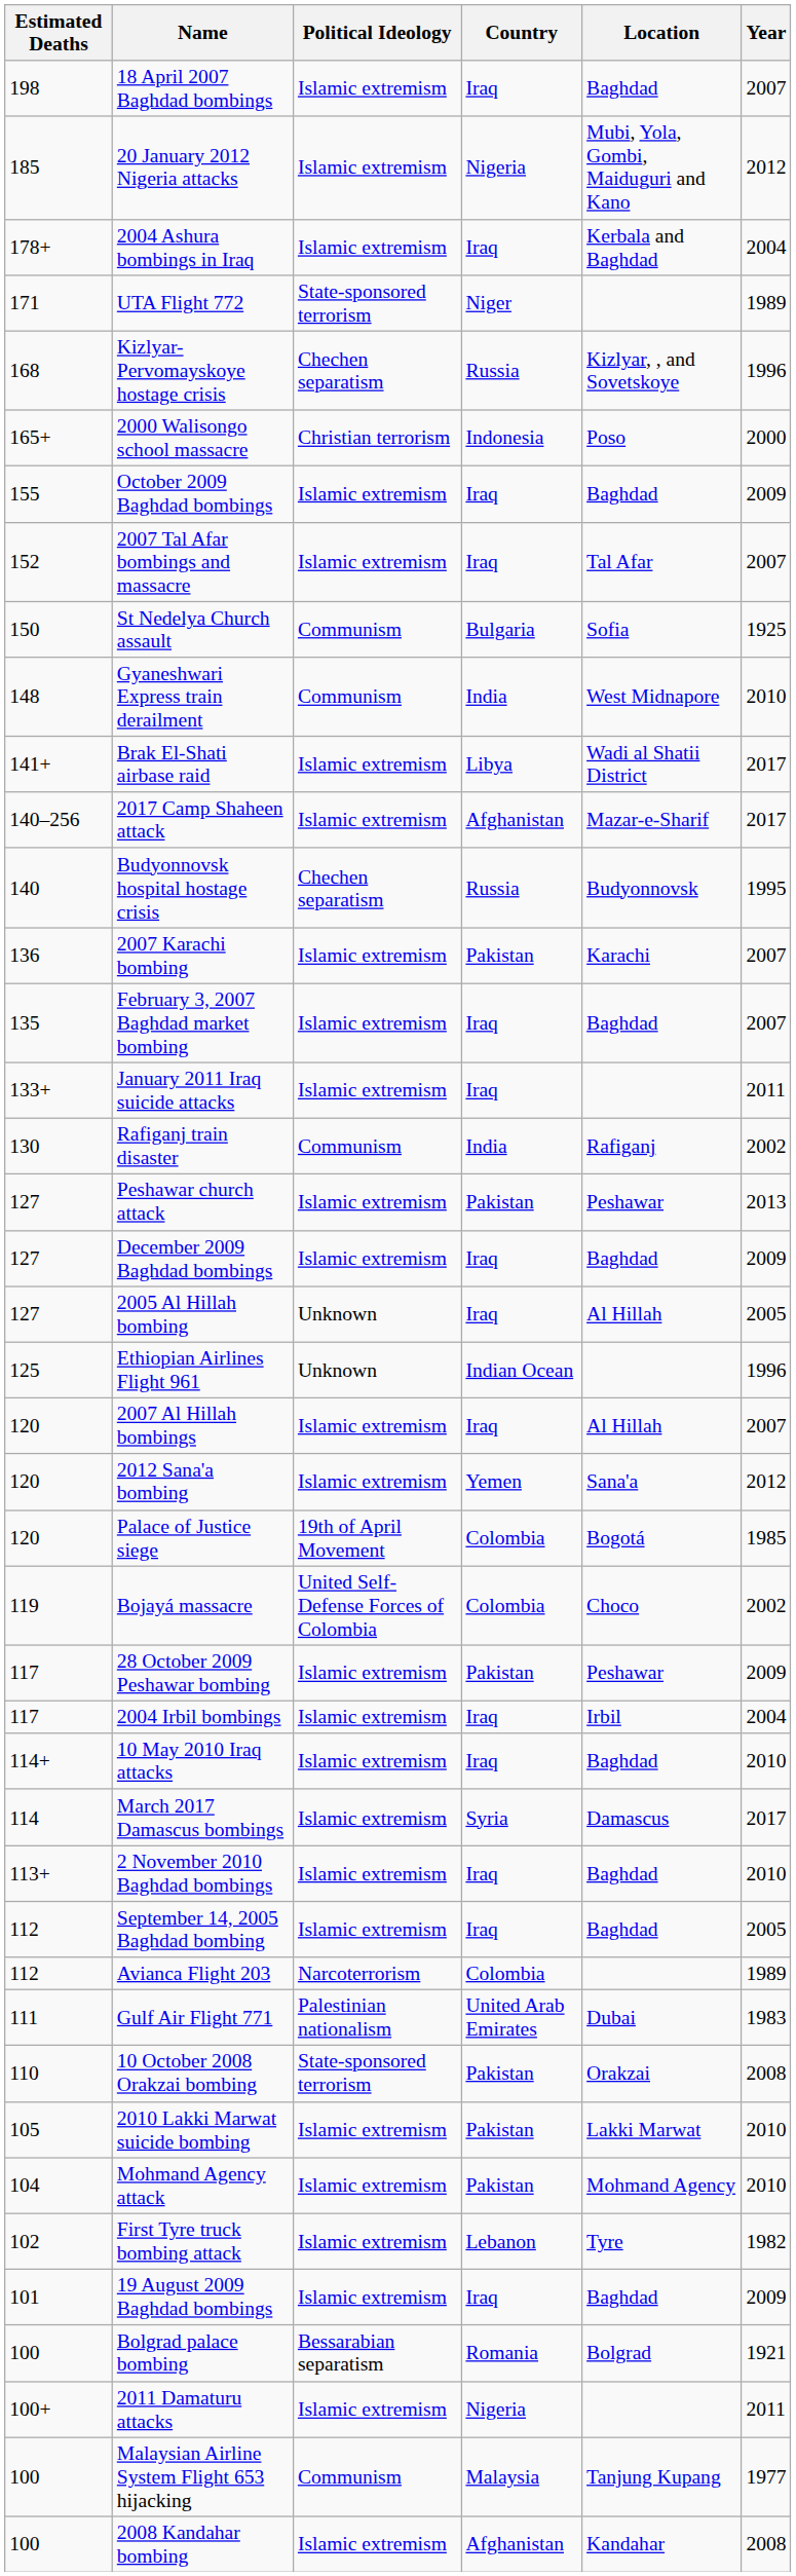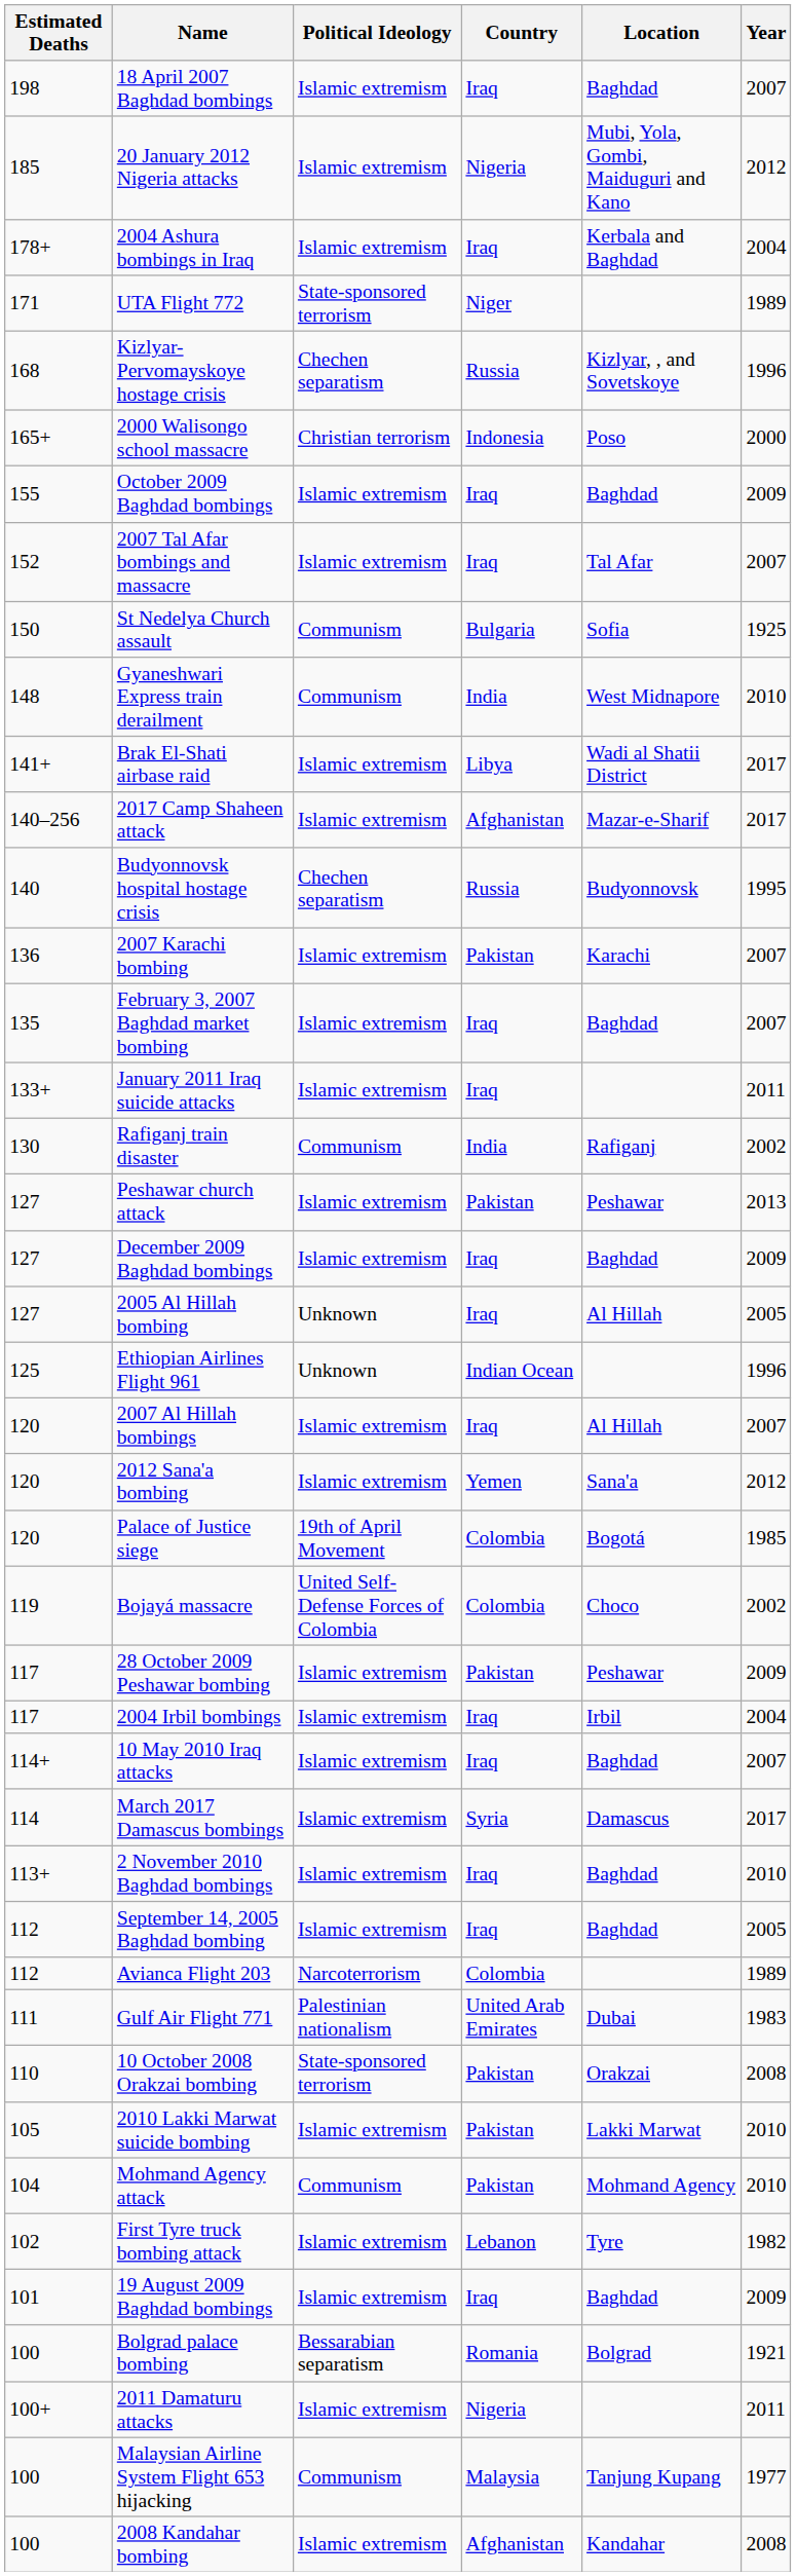 <table class="sortable wikitable" style="font-size:97%;">
 <tr>
 <th data-sort-type="number">Estimated Deaths</th>
 <th>Name</th>
 <th>Political Ideology</th>
 <th>Country</th>
 <th>Location</th>
 <th>Year</th>
 </tr>
 <tr>
 <td>198</td>
 <td><a href='#'>18 April 2007 Baghdad bombings</a></td>
 <td><a href='#'>Islamic extremism</a></td>
 <td><a href='#'>Iraq</a></td>
 <td><a href='#'>Baghdad</a></td>
 <td>2007</td>
 </tr>
 <tr>
 <td>185</td>
 <td><a href='#'>20 January 2012 Nigeria attacks</a></td>
 <td><a href='#'>Islamic extremism</a></td>
 <td><a href='#'>Nigeria</a></td>
 <td><a href='#'>Mubi</a>, <a href='#'>Yola</a>, <a href='#'>Gombi</a>, <a href='#'>Maiduguri</a> and <a href='#'>Kano</a></td>
 <td>2012</td>
 </tr>
 <tr>
 <td>178+</td>
 <td><a href='#'>2004 Ashura bombings in Iraq</a></td>
 <td><a href='#'>Islamic extremism</a></td>
 <td><a href='#'>Iraq</a></td>
 <td><a href='#'>Kerbala</a> and <a href='#'>Baghdad</a></td>
 <td>2004</td>
 </tr>
 <tr>
 <td>171</td>
 <td><a href='#'>UTA Flight 772</a></td>
 <td><a href='#'>State-sponsored terrorism</a></td>
 <td><a href='#'>Niger</a></td>
 <td></td>
 <td>1989</td>
 </tr>
 <tr>
 <td>168</td>
 <td><a href='#'>Kizlyar-Pervomayskoye hostage crisis</a></td>
 <td><a href='#'>Chechen separatism</a></td>
 <td><a href='#'>Russia</a></td>
 <td><a href='#'>Kizlyar</a>, , and <a href='#'>Sovetskoye</a></td>
 <td>1996</td>
 </tr>
 <tr>
 <td>165+</td>
 <td><a href='#'>2000 Walisongo school massacre</a></td>
 <td><a href='#'>Christian terrorism</a></td>
 <td><a href='#'>Indonesia</a></td>
 <td><a href='#'>Poso</a></td>
 <td>2000</td>
 </tr>
 <tr>
 <td>155</td>
 <td><a href='#'>October 2009 Baghdad bombings</a></td>
 <td><a href='#'>Islamic extremism</a></td>
 <td><a href='#'>Iraq</a></td>
 <td><a href='#'>Baghdad</a></td>
 <td>2009</td>
 </tr>
 <tr>
 <td>152</td>
 <td><a href='#'>2007 Tal Afar bombings and massacre</a></td>
 <td><a href='#'>Islamic extremism</a></td>
 <td><a href='#'>Iraq</a></td>
 <td><a href='#'>Tal Afar</a></td>
 <td>2007</td>
 </tr>
 <tr>
 <td>150</td>
 <td><a href='#'>St Nedelya Church assault</a></td>
 <td><a href='#'>Communism</a></td>
 <td><a href='#'>Bulgaria</a></td>
 <td><a href='#'>Sofia</a></td>
 <td>1925</td>
 </tr>
 <tr>
 <td>148</td>
 <td><a href='#'>Gyaneshwari Express train derailment</a></td>
 <td><a href='#'>Communism</a></td>
 <td><a href='#'>India</a></td>
 <td><a href='#'>West Midnapore</a></td>
 <td>2010</td>
 </tr>
 <tr>
 <td>141+</td>
 <td><a href='#'>Brak El-Shati airbase raid</a></td>
 <td><a href='#'>Islamic extremism</a></td>
 <td><a href='#'>Libya</a></td>
 <td><a href='#'>Wadi al Shatii District</a></td>
 <td>2017</td>
 </tr>
 <tr>
 <td>140–256</td>
 <td><a href='#'>2017 Camp Shaheen attack</a></td>
 <td><a href='#'>Islamic extremism</a></td>
 <td><a href='#'>Afghanistan</a></td>
 <td><a href='#'>Mazar-e-Sharif</a></td>
 <td>2017</td>
 </tr>
 <tr>
 <td>140</td>
 <td><a href='#'>Budyonnovsk hospital hostage crisis</a></td>
 <td><a href='#'>Chechen separatism</a></td>
 <td><a href='#'>Russia</a></td>
 <td><a href='#'>Budyonnovsk</a></td>
 <td>1995</td>
 </tr>
 <tr>
 <td>136</td>
 <td><a href='#'>2007 Karachi bombing</a></td>
 <td><a href='#'>Islamic extremism</a></td>
 <td><a href='#'>Pakistan</a></td>
 <td><a href='#'>Karachi</a></td>
 <td>2007</td>
 </tr>
 <tr>
 <td>135</td>
 <td><a href='#'>February 3, 2007 Baghdad market bombing</a></td>
 <td><a href='#'>Islamic extremism</a></td>
 <td><a href='#'>Iraq</a></td>
 <td><a href='#'>Baghdad</a></td>
 <td>2007</td>
 </tr>
 <tr>
 <td>133+</td>
 <td><a href='#'>January 2011 Iraq suicide attacks</a></td>
 <td><a href='#'>Islamic extremism</a></td>
 <td><a href='#'>Iraq</a></td>
 <td></td>
 <td>2011</td>
 </tr>
 <tr>
 <td>130</td>
 <td><a href='#'>Rafiganj train disaster</a></td>
 <td><a href='#'>Communism</a></td>
 <td><a href='#'>India</a></td>
 <td><a href='#'>Rafiganj</a></td>
 <td>2002</td>
 </tr>
 <tr>
 <td>127</td>
 <td><a href='#'>Peshawar church attack</a></td>
 <td><a href='#'>Islamic extremism</a></td>
 <td><a href='#'>Pakistan</a></td>
 <td><a href='#'>Peshawar</a></td>
 <td>2013</td>
 </tr>
 <tr>
 <td>127</td>
 <td><a href='#'>December 2009 Baghdad bombings</a></td>
 <td><a href='#'>Islamic extremism</a></td>
 <td><a href='#'>Iraq</a></td>
 <td><a href='#'>Baghdad</a></td>
 <td>2009</td>
 </tr>
 <tr>
 <td>127</td>
 <td><a href='#'>2005 Al Hillah bombing</a></td>
 <td>Unknown</td>
 <td><a href='#'>Iraq</a></td>
 <td><a href='#'>Al Hillah</a></td>
 <td>2005</td>
 </tr>
 <tr>
 <td>125</td>
 <td><a href='#'>Ethiopian Airlines Flight 961</a></td>
 <td>Unknown</td>
 <td><a href='#'>Indian Ocean</a></td>
 <td></td>
 <td>1996</td>
 </tr>
 <tr>
 <td>120</td>
 <td><a href='#'>2007 Al Hillah bombings</a></td>
 <td><a href='#'>Islamic extremism</a></td>
 <td><a href='#'>Iraq</a></td>
 <td><a href='#'>Al Hillah</a></td>
 <td>2007</td>
 </tr>
 <tr>
 <td>120</td>
 <td><a href='#'>2012 Sana'a bombing</a></td>
 <td><a href='#'>Islamic extremism</a></td>
 <td><a href='#'>Yemen</a></td>
 <td><a href='#'>Sana'a</a></td>
 <td>2012</td>
 </tr>
 <tr>
 <td>120</td>
 <td><a href='#'>Palace of Justice siege</a></td>
 <td><a href='#'>19th of April Movement</a></td>
 <td><a href='#'>Colombia</a></td>
 <td><a href='#'>Bogotá</a></td>
 <td>1985</td>
 </tr>
 <tr>
 <td>119</td>
 <td><a href='#'>Bojayá massacre</a></td>
 <td><a href='#'>United Self-Defense Forces of Colombia</a></td>
 <td><a href='#'>Colombia</a></td>
 <td><a href='#'>Choco</a></td>
 <td>2002</td>
 </tr>
 <tr>
 <td>117</td>
 <td><a href='#'>28 October 2009 Peshawar bombing</a></td>
 <td><a href='#'>Islamic extremism</a></td>
 <td><a href='#'>Pakistan</a></td>
 <td><a href='#'>Peshawar</a></td>
 <td>2009</td>
 </tr>
 <tr>
 <td>117</td>
 <td><a href='#'>2004 Irbil bombings</a></td>
 <td><a href='#'>Islamic extremism</a></td>
 <td><a href='#'>Iraq</a></td>
 <td><a href='#'>Irbil</a></td>
 <td>2004</td>
 </tr>
 <tr>
 <td>114+</td>
 <td><a href='#'>10 May 2010 Iraq attacks</a></td>
 <td><a href='#'>Islamic extremism</a></td>
 <td><a href='#'>Iraq</a></td>
 <td><a href='#'>Baghdad</a></td>
-<td>2010</td>
+<td>2007</td>
 </tr>
 <tr>
 <td>114</td>
 <td><a href='#'>March 2017 Damascus bombings</a></td>
 <td><a href='#'>Islamic extremism</a></td>
 <td><a href='#'>Syria</a></td>
 <td><a href='#'>Damascus</a></td>
 <td>2017</td>
 </tr>
 <tr>
 <td>113+</td>
 <td><a href='#'>2 November 2010 Baghdad bombings</a></td>
 <td><a href='#'>Islamic extremism</a></td>
 <td><a href='#'>Iraq</a></td>
 <td><a href='#'>Baghdad</a></td>
 <td>2010</td>
 </tr>
 <tr>
 <td>112</td>
 <td><a href='#'>September 14, 2005 Baghdad bombing</a></td>
 <td><a href='#'>Islamic extremism</a></td>
 <td><a href='#'>Iraq</a></td>
 <td><a href='#'>Baghdad</a></td>
 <td>2005</td>
 </tr>
 <tr>
 <td>112</td>
 <td><a href='#'>Avianca Flight 203</a></td>
 <td><a href='#'>Narcoterrorism</a></td>
 <td><a href='#'>Colombia</a></td>
 <td></td>
 <td>1989</td>
 </tr>
 <tr>
 <td>111</td>
 <td><a href='#'>Gulf Air Flight 771</a></td>
 <td><a href='#'>Palestinian nationalism</a></td>
 <td><a href='#'>United Arab Emirates</a></td>
 <td><a href='#'>Dubai</a></td>
 <td>1983</td>
 </tr>
 <tr>
 <td>110</td>
 <td><a href='#'>10 October 2008 Orakzai bombing</a></td>
 <td><a href='#'>State-sponsored terrorism</a></td>
 <td><a href='#'>Pakistan</a></td>
 <td><a href='#'>Orakzai</a></td>
 <td>2008</td>
 </tr>
 <tr>
 <td>105</td>
 <td><a href='#'>2010 Lakki Marwat suicide bombing</a></td>
 <td><a href='#'>Islamic extremism</a></td>
 <td><a href='#'>Pakistan</a></td>
 <td><a href='#'>Lakki Marwat</a></td>
 <td>2010</td>
 </tr>
 <tr>
 <td>104</td>
 <td><a href='#'>Mohmand Agency attack</a></td>
-<td><a href='#'>Islamic extremism</a></td>
+<td><a href='#'>Communism</a></td>
 <td><a href='#'>Pakistan</a></td>
 <td><a href='#'>Mohmand Agency</a></td>
 <td>2010</td>
 </tr>
 <tr>
 <td>102</td>
 <td><a href='#'>First Tyre truck bombing attack</a></td>
 <td><a href='#'>Islamic extremism</a></td>
 <td><a href='#'>Lebanon</a></td>
 <td><a href='#'>Tyre</a></td>
 <td>1982</td>
 </tr>
 <tr>
 <td>101</td>
 <td><a href='#'>19 August 2009 Baghdad bombings</a></td>
 <td><a href='#'>Islamic extremism</a></td>
 <td><a href='#'>Iraq</a></td>
 <td><a href='#'>Baghdad</a></td>
 <td>2009</td>
 </tr>
 <tr>
 <td>100</td>
 <td><a href='#'>Bolgrad palace bombing</a></td>
 <td><a href='#'>Bessarabian</a> separatism</td>
 <td><a href='#'>Romania</a></td>
 <td><a href='#'>Bolgrad</a></td>
 <td>1921</td>
 </tr>
 <tr>
 <td>100+</td>
 <td><a href='#'>2011 Damaturu attacks</a></td>
 <td><a href='#'>Islamic extremism</a></td>
 <td><a href='#'>Nigeria</a></td>
 <td></td>
 <td>2011</td>
 </tr>
 <tr>
 <td>100</td>
 <td><a href='#'>Malaysian Airline System Flight 653</a> hijacking</td>
 <td><a href='#'>Communism</a></td>
 <td><a href='#'>Malaysia</a></td>
 <td><a href='#'>Tanjung Kupang</a></td>
 <td>1977</td>
 </tr>
 <tr>
 <td>100</td>
 <td><a href='#'>2008 Kandahar bombing</a></td>
 <td><a href='#'>Islamic extremism</a></td>
 <td><a href='#'>Afghanistan</a></td>
 <td><a href='#'>Kandahar</a></td>
 <td>2008</td>
 </tr>
 </table>
